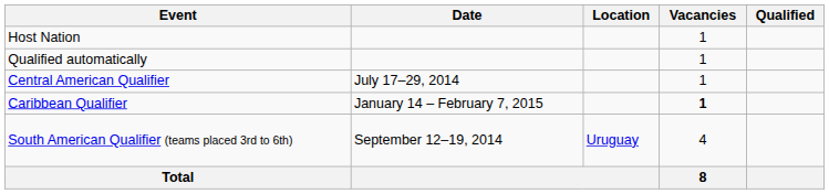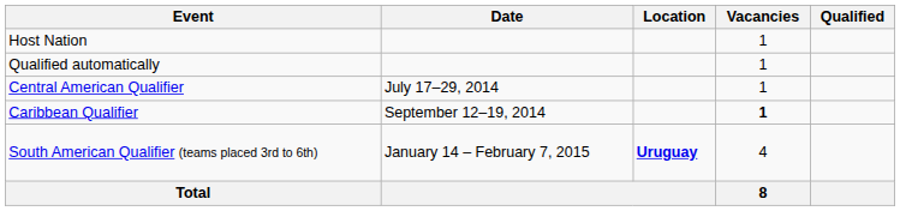 <table class="wikitable" width=950>
 <tr>
 <th>Event</th>
 <th>Date</th>
 <th>Location</th>
 <th>Vacancies</th>
 <th>Qualified</th>
 </tr>
 <tr>
 <td>Host Nation</td>
 <td></td>
 <td></td>
 <td align=center>1</td>
 <td></td>
 </tr>
 <tr>
 <td>Qualified automatically</td>
 <td></td>
 <td></td>
 <td align=center>1</td>
 <td></td>
 </tr>
 <tr>
 <td><a href='#'>Central American Qualifier</a></td>
 <td>July 17–29, 2014</td>
 <td></td>
 <td align=center>1</td>
 <td></td>
 </tr>
 <tr>
 <td><a href='#'>Caribbean Qualifier</a></td>
-<td>January 14 – February 7, 2015</td>
+<td>September 12–19, 2014</td>
 <td></td>
 <td align=center><strong>1</strong></td>
 <td></td>
 </tr>
 <tr>
 <td><a href='#'>South American Qualifier</a> <small>(teams placed 3rd to 6th)</small> </td>
-<td>September 12–19, 2014</td>
-<td> <a href='#'>Uruguay</a></td>
+<td>January 14 – February 7, 2015</td>
+<td><strong> <a href='#'>Uruguay</a></strong></td>
 <td align=center>4</td>
 <td><br><br><br></td>
 </tr>
 <tr>
 <th>Total</th>
 <th colspan="2"></th>
 <th>8</th>
 <th></th>
 </tr>
 </table>
